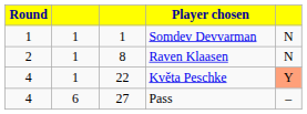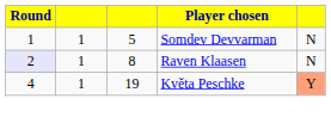 <table class="wikitable" style="text-align:left">
 <tr>
 <th style="background:yellow; color:#00009C" width="50px">Round</th>
 <th style="background:yellow; color:#00009C" width="50px"></th>
 <th style="background:yellow; color:#00009C" width="50px"></th>
 <th style="background:yellow; color:#00009C" width="150px">Player chosen</th>
 <th style="background:yellow; color:#00009C" width="25px"></th>
 </tr>
 <tr>
 <td style="text-align:center">1</td>
 <td style="text-align:center">1</td>
-<td style="text-align:center">1</td>
+<td style="text-align:center">5</td>
 <td><a href='#'>Somdev Devvarman</a></td>
 <td style="text-align:center">N</td>
 </tr>
 <tr>
-<td style="text-align:center">2</td>
+<td style="background: lavender; text-align:center">2</td>
 <td style="text-align:center">1</td>
 <td style="text-align:center">8</td>
 <td><a href='#'>Raven Klaasen</a></td>
 <td style="text-align:center">N</td>
 </tr>
 <tr>
 <td style="text-align:center">4</td>
 <td style="text-align:center">1</td>
-<td style="text-align:center">22</td>
+<td style="text-align:center">19</td>
 <td><a href='#'>Květa Peschke</a></td>
 <td style="background: lightsalmon; text-align:center">Y</td>
 </tr>
-<tr>
-<td style="text-align:center">4</td>
-<td style="text-align:center">6</td>
-<td style="text-align:center">27</td>
-<td>Pass</td>
-<td style="text-align:center">–</td>
-</tr>
 </table>
